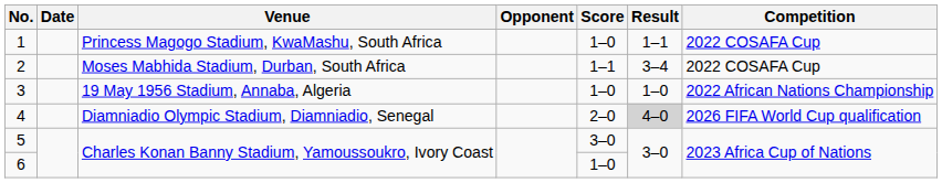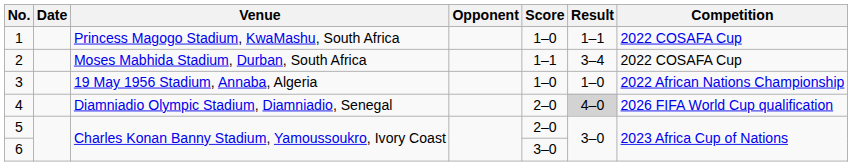 <table class="wikitable sortable">
 <tr>
 <th scope="col">No.</th>
 <th scope="col">Date</th>
 <th scope="col">Venue</th>
 <th scope="col">Opponent</th>
 <th scope="col">Score</th>
 <th scope="col">Result</th>
 <th scope="col">Competition</th>
 </tr>
 <tr>
 <td style="text-align:center">1</td>
 <td></td>
 <td><a href='#'>Princess Magogo Stadium</a>, <a href='#'>KwaMashu</a>, South Africa</td>
 <td></td>
 <td style="text-align:center">1–0</td>
 <td style="text-align:center">1–1</td>
 <td><a href='#'>2022 COSAFA Cup</a></td>
 </tr>
 <tr>
 <td style="text-align:center">2</td>
 <td></td>
 <td><a href='#'>Moses Mabhida Stadium</a>, <a href='#'>Durban</a>, South Africa</td>
 <td></td>
 <td style="text-align:center">1–1</td>
 <td style="text-align:center">3–4</td>
 <td>2022 COSAFA Cup</td>
 </tr>
 <tr>
 <td style="text-align:center">3</td>
 <td></td>
 <td><a href='#'>19 May 1956 Stadium</a>, <a href='#'>Annaba</a>, Algeria</td>
 <td></td>
 <td style="text-align:center">1–0</td>
 <td style="text-align:center">1–0</td>
 <td><a href='#'>2022 African Nations Championship</a></td>
 </tr>
 <tr>
 <td style="text-align:center">4</td>
 <td></td>
 <td><a href='#'>Diamniadio Olympic Stadium</a>, <a href='#'>Diamniadio</a>, Senegal</td>
 <td></td>
 <td style="text-align:center">2–0</td>
 <td style="background: lightgrey; text-align:center">4–0</td>
 <td><a href='#'>2026 FIFA World Cup qualification</a></td>
 </tr>
 <tr>
 <td style="text-align:center">5</td>
 <td rowspan="2"></td>
 <td rowspan="2"><a href='#'>Charles Konan Banny Stadium</a>, <a href='#'>Yamoussoukro</a>, Ivory Coast</td>
 <td rowspan="2"></td>
-<td style="text-align:center">3–0</td>
+<td style="text-align:center">2–0</td>
 <td rowspan="2" style="text-align:center">3–0</td>
 <td rowspan="2"><a href='#'>2023 Africa Cup of Nations</a></td>
 </tr>
 <tr>
 <td style="text-align:center">6</td>
-<td style="text-align:center">1–0</td>
+<td style="text-align:center">3–0</td>
 </tr>
 </table>
